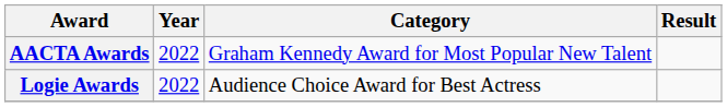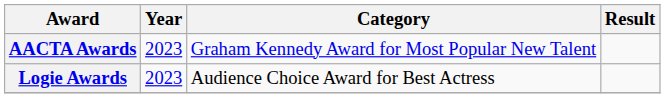 <table class="wikitable plainrowheaders sortable">
 <tr>
 <th scope="col">Award</th>
 <th scope="col">Year</th>
 <th scope="col">Category</th>
 <th scope="col" class="unsortable">Result</th>
 </tr>
 <tr>
 <th scope="row"><a href='#'>AACTA Awards</a></th>
-<td><a href='#'>2022</a></td>
+<td><a href='#'>2023</a></td>
 <td><a href='#'>Graham Kennedy Award for Most Popular New Talent</a></td>
 <td></td>
 </tr>
 <tr>
 <th scope="row"><a href='#'>Logie Awards</a></th>
-<td><a href='#'>2022</a></td>
+<td><a href='#'>2023</a></td>
 <td>Audience Choice Award for Best Actress</td>
 <td></td>
 </tr>
 <tr>
 </tr>
 </table>
